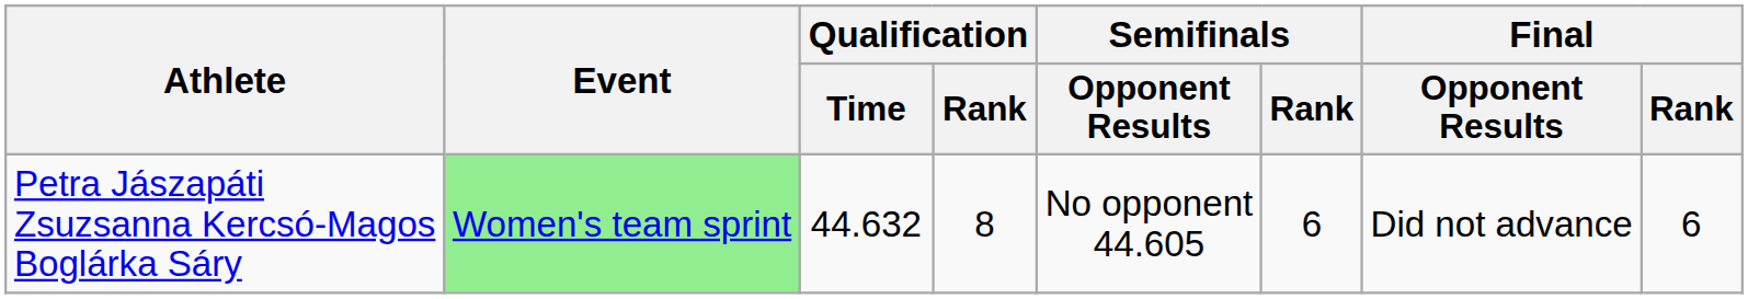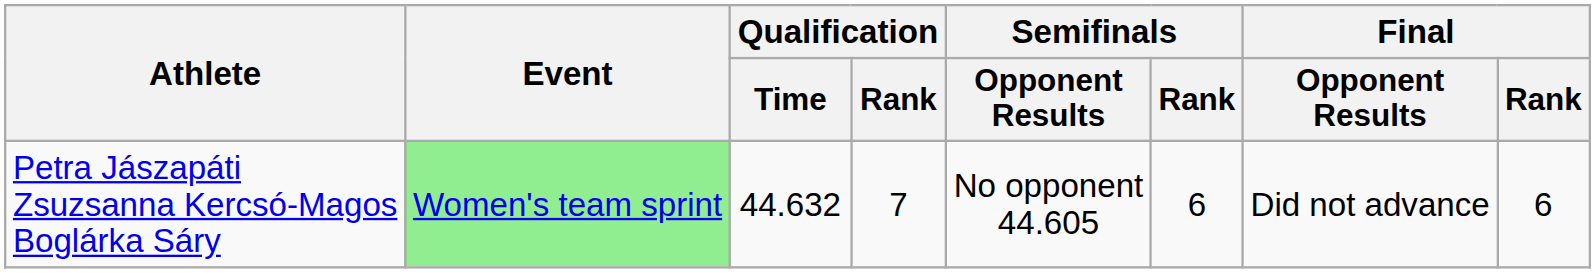 <table class="wikitable" style="font-size:90%">
 <tr>
 <th rowspan=2>Athlete</th>
 <th rowspan=2>Event</th>
 <th colspan=2>Qualification</th>
 <th colspan=2>Semifinals</th>
 <th colspan=2>Final</th>
 </tr>
 <tr style="font-size:95%">
 <th>Time</th>
 <th>Rank</th>
 <th>Opponent<br>Results</th>
 <th>Rank</th>
 <th>Opponent<br>Results</th>
 <th>Rank</th>
 </tr>
 <tr align=center>
 <td align=left><a href='#'>Petra Jászapáti</a><br><a href='#'>Zsuzsanna Kercsó-Magos</a><br><a href='#'>Boglárka Sáry</a></td>
 <td align=left style="background: lightgreen;"><a href='#'>Women's team sprint</a></td>
 <td>44.632</td>
-<td>8</td>
+<td>7</td>
 <td>No opponent<br>44.605</td>
 <td>6</td>
 <td>Did not advance</td>
 <td>6</td>
 </tr>
 </table>
